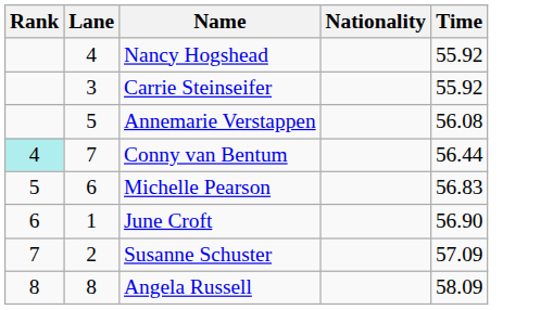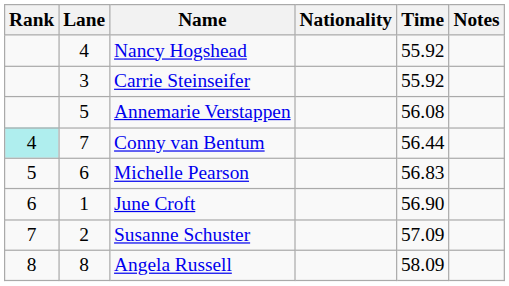 <table class="wikitable sortable" style="text-align:center">
 <tr>
 <th>Rank</th>
 <th>Lane</th>
 <th>Name</th>
 <th>Nationality</th>
 <th>Time</th>
+<th>Notes</th>
 </tr>
 <tr>
 <td></td>
 <td>4</td>
 <td align=left><a href='#'>Nancy Hogshead</a></td>
 <td align=left></td>
 <td>55.92</td>
+<td></td>
 </tr>
 <tr>
 <td></td>
 <td>3</td>
 <td align=left><a href='#'>Carrie Steinseifer</a></td>
 <td align=left></td>
 <td>55.92</td>
+<td></td>
 </tr>
 <tr>
 <td></td>
 <td>5</td>
 <td align=left><a href='#'>Annemarie Verstappen</a></td>
 <td align=left></td>
 <td>56.08</td>
+<td></td>
 </tr>
 <tr>
 <td style="background: paleturquoise;">4</td>
 <td>7</td>
 <td align=left><a href='#'>Conny van Bentum</a></td>
 <td align=left></td>
 <td>56.44</td>
+<td></td>
 </tr>
 <tr>
 <td>5</td>
 <td>6</td>
 <td align=left><a href='#'>Michelle Pearson</a></td>
 <td align=left></td>
 <td>56.83</td>
+<td></td>
 </tr>
 <tr>
 <td>6</td>
 <td>1</td>
 <td align=left><a href='#'>June Croft</a></td>
 <td align=left></td>
 <td>56.90</td>
+<td></td>
 </tr>
 <tr>
 <td>7</td>
 <td>2</td>
 <td align=left><a href='#'>Susanne Schuster</a></td>
 <td align=left></td>
 <td>57.09</td>
+<td></td>
 </tr>
 <tr>
 <td>8</td>
 <td>8</td>
 <td align=left><a href='#'>Angela Russell</a></td>
 <td align=left></td>
 <td>58.09</td>
+<td></td>
 </tr>
 </table>
